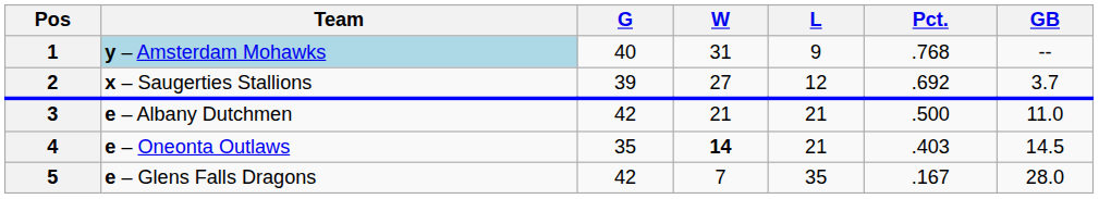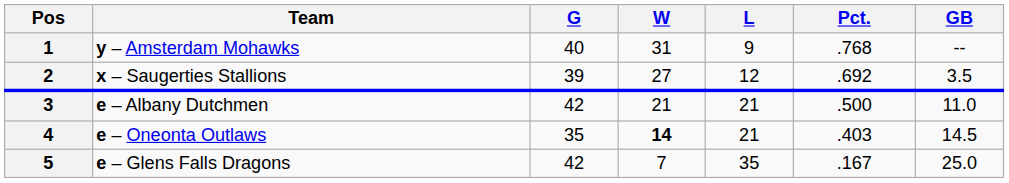 <table class="wikitable plainrowheaders" width="70%" style="text-align:center;">
 <tr>
 <th scope="col" width="5%">Pos</th>
 <th scope="col" width="25%">Team</th>
 <th scope="col" width="5%"><a href='#'>G</a></th>
 <th scope="col" width="5%"><a href='#'>W</a></th>
 <th scope="col" width="5%"><a href='#'>L</a></th>
 <th scope="col" width="7%"><a href='#'>Pct.</a></th>
 <th scope="col" width="5%"><a href='#'>GB</a></th>
 </tr>
 <tr>
 <th>1</th>
-<td style="background: lightblue; text-align:left;"><strong>y</strong> – <a href='#'>Amsterdam Mohawks</a></td>
+<td style="text-align:left;"><strong>y</strong> – <a href='#'>Amsterdam Mohawks</a></td>
 <td>40</td>
 <td>31</td>
 <td>9</td>
 <td>.768</td>
 <td>--</td>
 </tr>
 <tr>
 <th>2</th>
 <td style="text-align:left;"><strong>x</strong> – Saugerties Stallions</td>
 <td>39</td>
 <td>27</td>
 <td>12</td>
 <td>.692</td>
-<td>3.7</td>
+<td>3.5</td>
 </tr>
 <tr>
 </tr>
 <tr |- style="border-top:3px solid blue;">
 <th>3</th>
 <td style="text-align:left;"><strong>e</strong> – Albany Dutchmen</td>
 <td>42</td>
 <td>21</td>
 <td>21</td>
 <td>.500</td>
 <td>11.0</td>
 </tr>
 <tr>
 <th>4</th>
 <td style="text-align:left;"><strong>e</strong> – <a href='#'>Oneonta Outlaws</a></td>
 <td>35</td>
 <td><strong>14</strong></td>
 <td>21</td>
 <td>.403</td>
 <td>14.5</td>
 </tr>
 <tr>
 <th>5</th>
 <td style="text-align:left;"><strong>e</strong> – Glens Falls Dragons</td>
 <td>42</td>
 <td>7</td>
 <td>35</td>
 <td>.167</td>
-<td>28.0</td>
+<td>25.0</td>
 </tr>
 </table>
